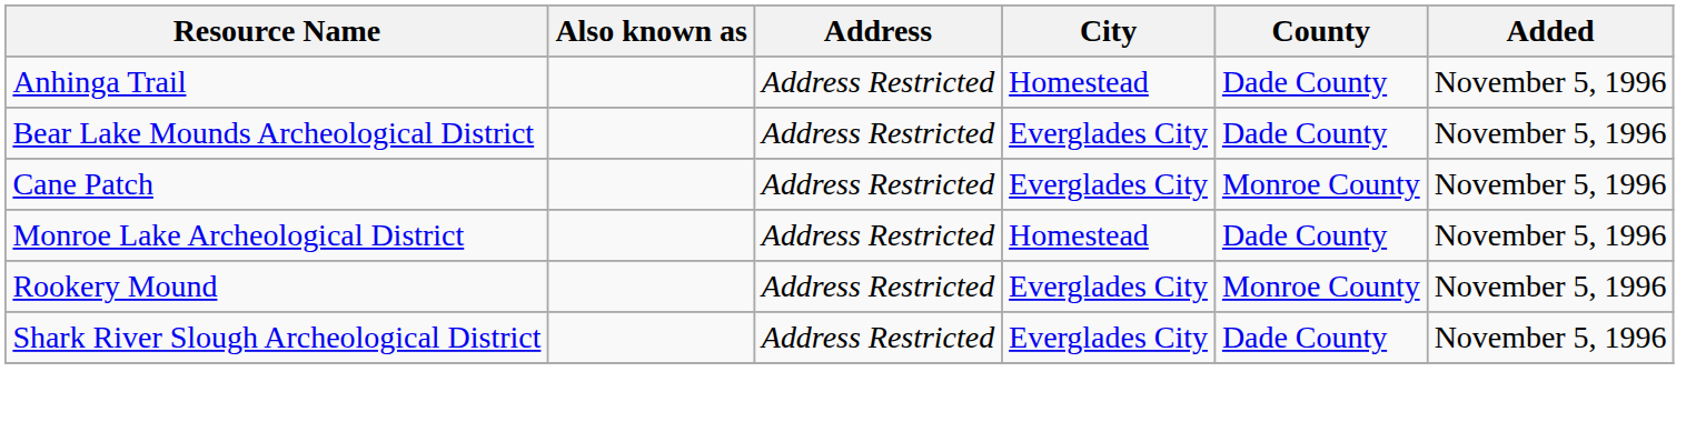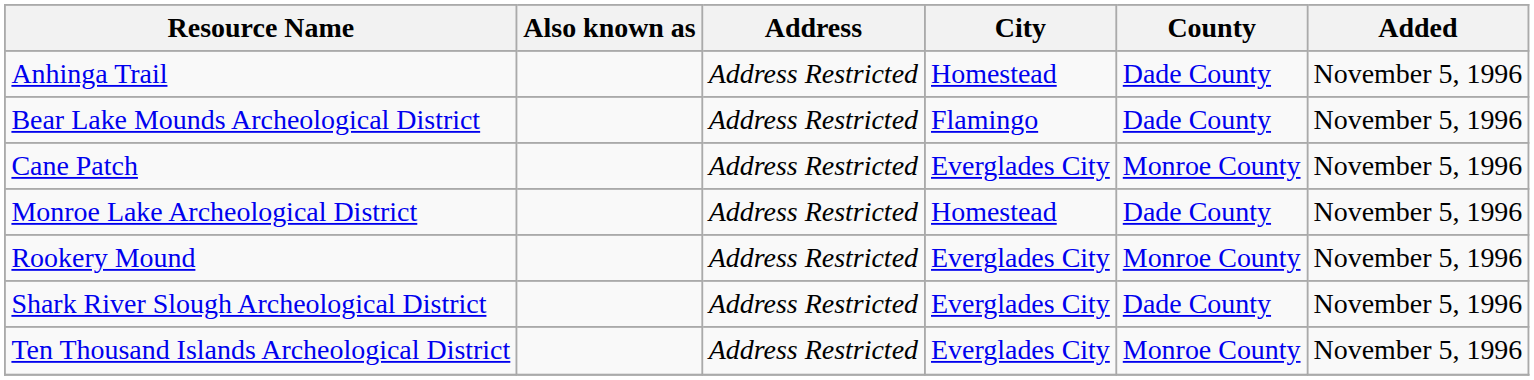 <table class="wikitable" style="font-size: 95%;">
 <tr>
 <th>Resource Name</th>
 <th>Also known as</th>
 <th>Address</th>
 <th>City</th>
 <th>County</th>
 <th>Added</th>
 </tr>
 <tr>
 <td><a href='#'>Anhinga Trail</a></td>
 <td></td>
 <td><em>Address Restricted</em></td>
 <td><a href='#'>Homestead</a></td>
 <td><a href='#'>Dade County</a></td>
 <td>November 5, 1996</td>
 </tr>
 <tr>
 <td><a href='#'>Bear Lake Mounds Archeological District</a></td>
 <td></td>
 <td><em>Address Restricted</em></td>
-<td><a href='#'>Everglades City</a></td>
+<td><a href='#'>Flamingo</a></td>
 <td><a href='#'>Dade County</a></td>
 <td>November 5, 1996</td>
 </tr>
 <tr>
 <td><a href='#'>Cane Patch</a></td>
 <td></td>
 <td><em>Address Restricted</em></td>
 <td><a href='#'>Everglades City</a></td>
 <td><a href='#'>Monroe County</a></td>
 <td>November 5, 1996</td>
 </tr>
 <tr>
 <td><a href='#'>Monroe Lake Archeological District</a></td>
 <td></td>
 <td><em>Address Restricted</em></td>
 <td><a href='#'>Homestead</a></td>
 <td><a href='#'>Dade County</a></td>
 <td>November 5, 1996</td>
 </tr>
 <tr>
 <td><a href='#'>Rookery Mound</a></td>
 <td></td>
 <td><em>Address Restricted</em></td>
 <td><a href='#'>Everglades City</a></td>
 <td><a href='#'>Monroe County</a></td>
 <td>November 5, 1996</td>
 </tr>
 <tr>
 <td><a href='#'>Shark River Slough Archeological District</a></td>
 <td></td>
 <td><em>Address Restricted</em></td>
 <td><a href='#'>Everglades City</a></td>
 <td><a href='#'>Dade County</a></td>
 <td>November 5, 1996</td>
 </tr>
 <tr>
+<td><a href='#'>Ten Thousand Islands Archeological District</a></td>
+<td></td>
+<td><em>Address Restricted</em></td>
+<td><a href='#'>Everglades City</a></td>
+<td><a href='#'>Monroe County</a></td>
+<td>November 5, 1996</td>
+</tr>
+<tr>
 </tr>
 </table>
